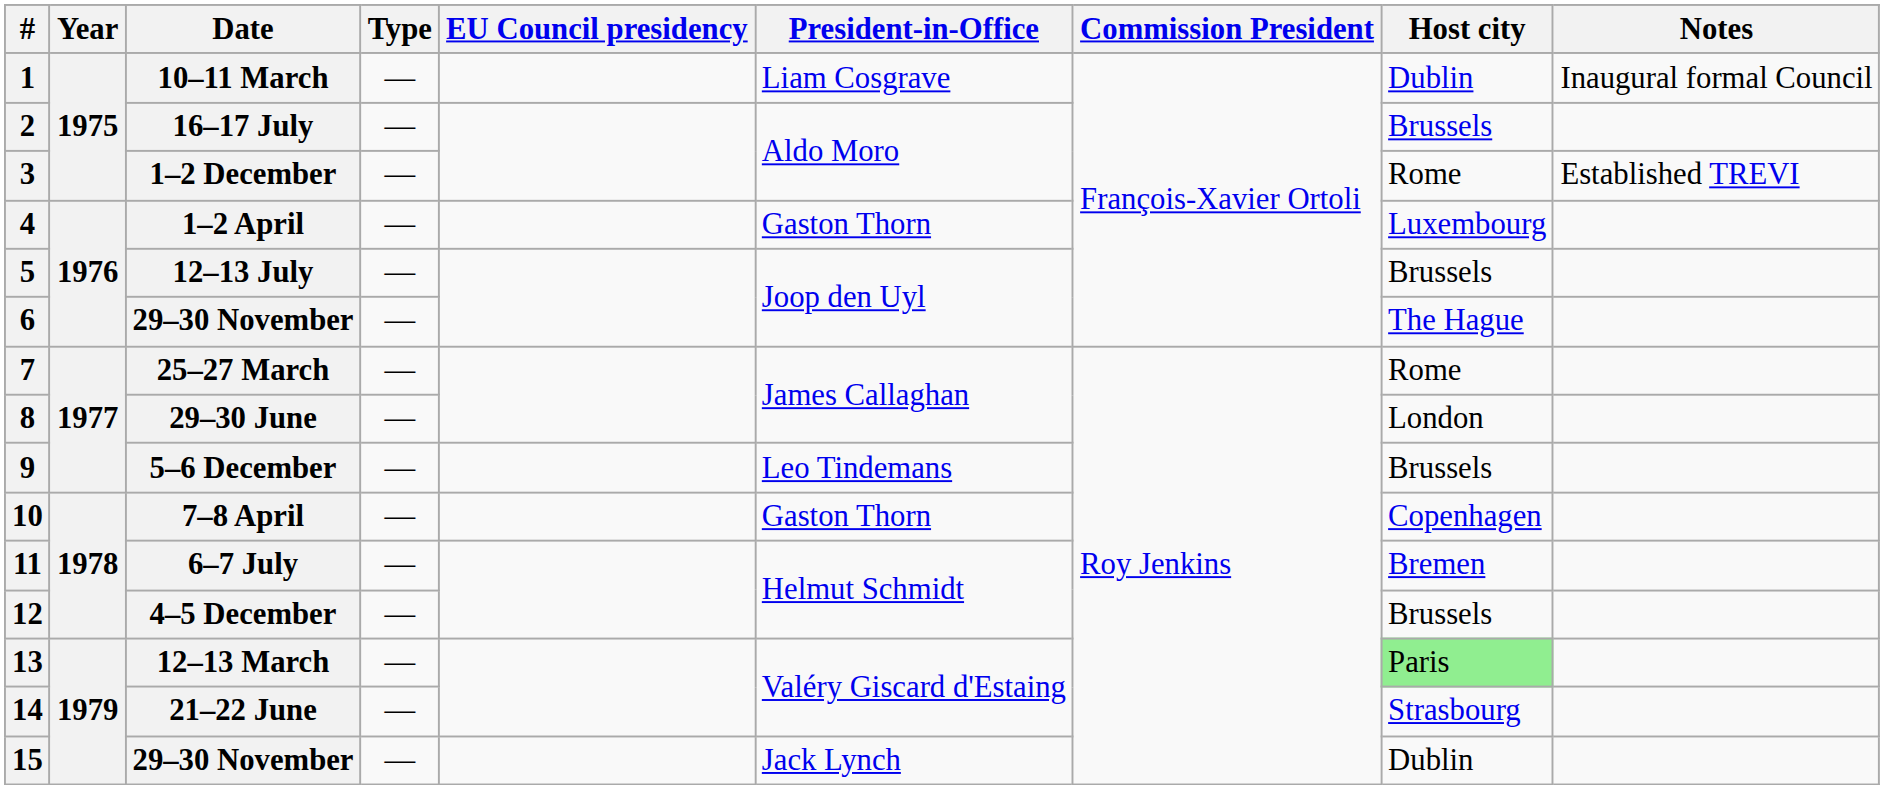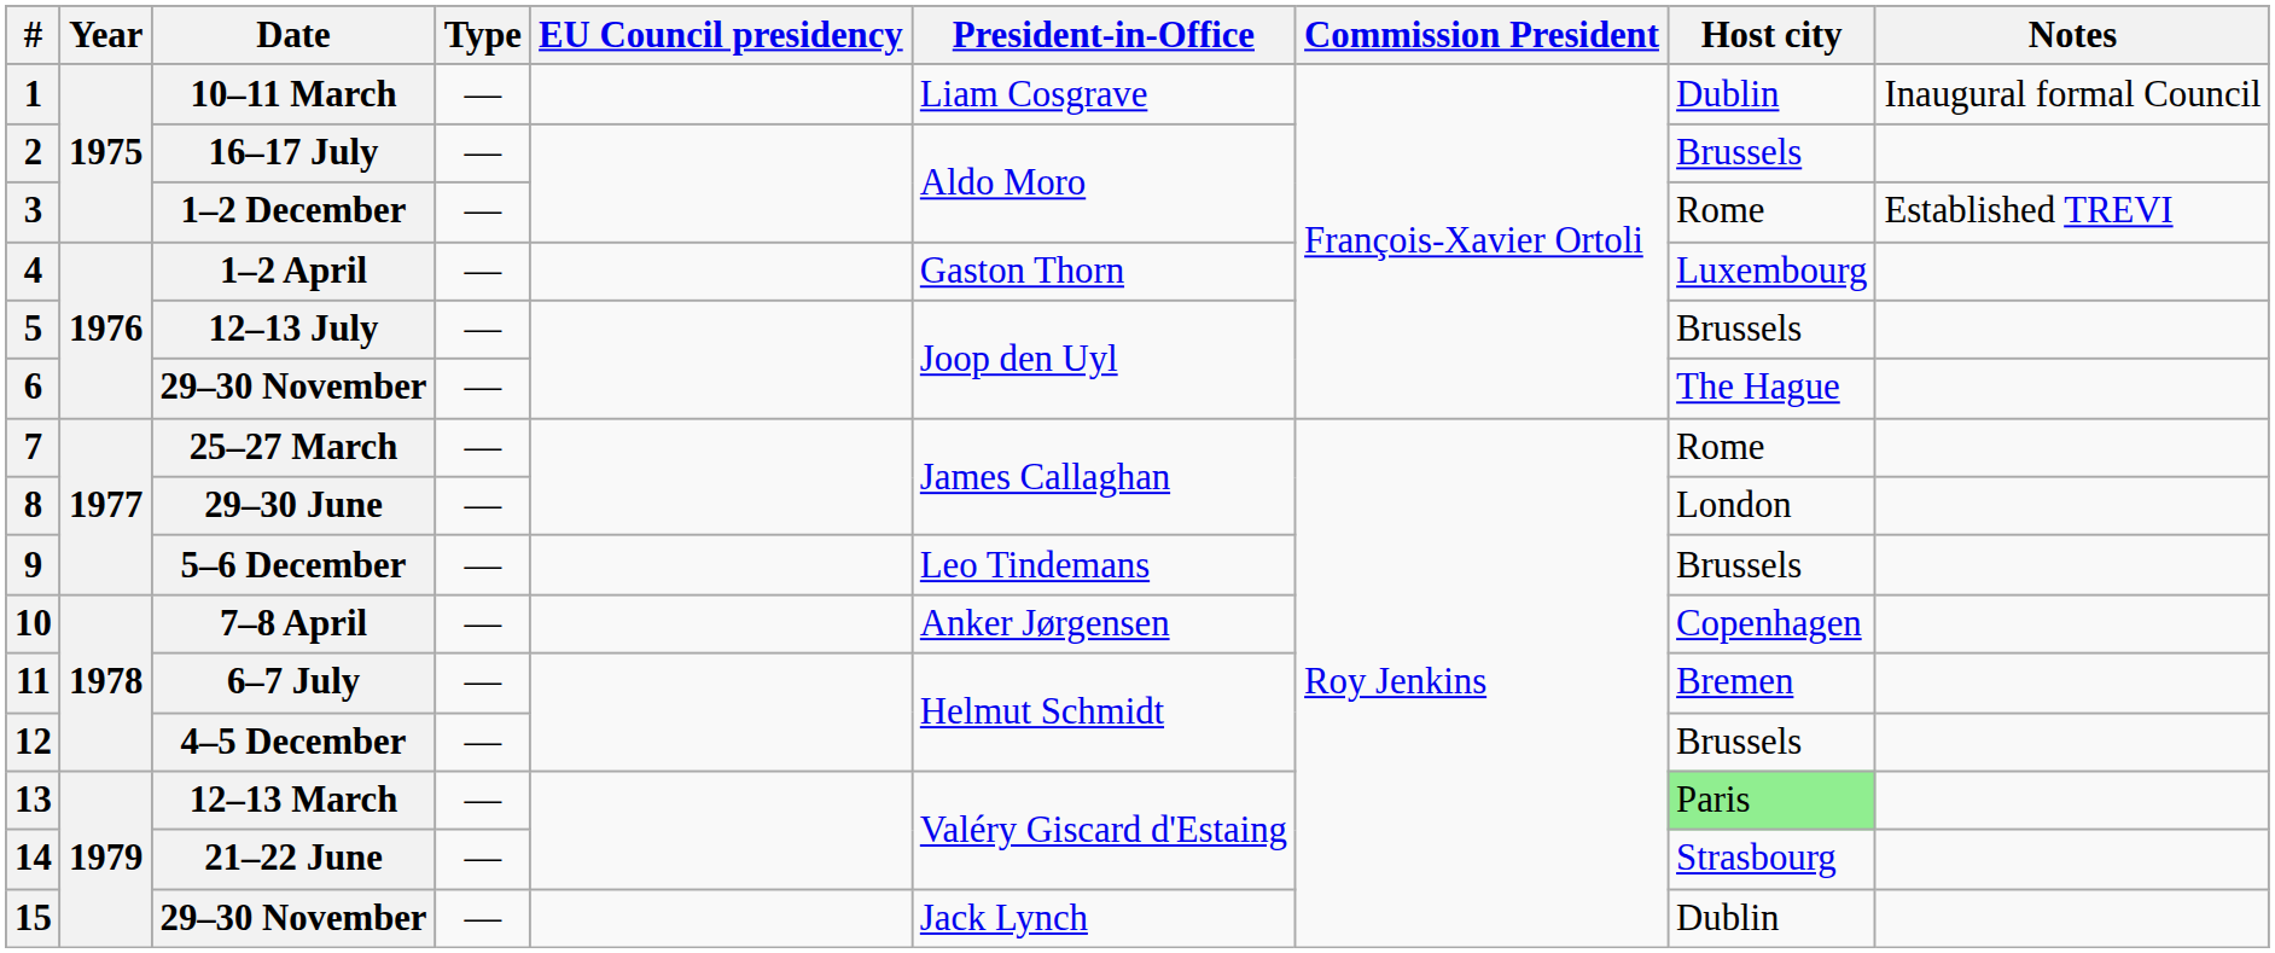 <table class="wikitable">
 <tr>
 <th>#</th>
 <th style="width:10px">Year</th>
 <th>Date</th>
 <th>Type</th>
 <th><a href='#'>EU Council presidency</a></th>
 <th><a href='#'>President-in-Office</a></th>
 <th><a href='#'>Commission President</a></th>
 <th>Host city</th>
 <th>Notes</th>
 </tr>
 <tr>
 <th>1</th>
 <th rowspan=3>1975</th>
 <th>10–11 March</th>
 <td style="text-align:center">―</td>
 <td></td>
 <td><a href='#'>Liam Cosgrave</a></td>
 <td rowspan=6><a href='#'>François-Xavier Ortoli</a></td>
 <td><a href='#'>Dublin</a></td>
 <td> Inaugural formal Council</td>
 </tr>
 <tr>
 <th>2</th>
 <th>16–17 July</th>
 <td style="text-align:center">―</td>
 <td rowspan=2></td>
 <td rowspan=2><a href='#'>Aldo Moro</a></td>
 <td><a href='#'>Brussels</a></td>
 <td></td>
 </tr>
 <tr>
 <th>3</th>
 <th>1–2 December<span></span></th>
 <td style="text-align:center">―</td>
 <td>Rome</td>
 <td> Established <a href='#'>TREVI</a></td>
 </tr>
 <tr>
 <th>4</th>
 <th rowspan=3>1976</th>
 <th>1–2 April</th>
 <td style="text-align:center">―</td>
 <td></td>
 <td><a href='#'>Gaston Thorn</a></td>
 <td><a href='#'>Luxembourg</a></td>
 <td><br></td>
 </tr>
 <tr>
 <th>5</th>
 <th>12–13 July</th>
 <td style="text-align:center">―</td>
 <td rowspan=2></td>
 <td rowspan=2><a href='#'>Joop den Uyl</a></td>
 <td>Brussels</td>
 <td></td>
 </tr>
 <tr>
 <th>6</th>
 <th>29–30 November</th>
 <td style="text-align:center">―</td>
 <td><a href='#'>The Hague</a></td>
 <td></td>
 </tr>
 <tr>
 <th>7</th>
 <th rowspan=3>1977</th>
 <th>25–27 March</th>
 <td style="text-align:center">―</td>
 <td rowspan=2></td>
 <td rowspan=2><a href='#'>James Callaghan</a></td>
 <td rowspan=9><a href='#'>Roy Jenkins</a></td>
 <td>Rome</td>
 <td></td>
 </tr>
 <tr>
 <th>8</th>
 <th>29–30 June</th>
 <td style="text-align:center">―</td>
 <td>London</td>
 <td></td>
 </tr>
 <tr>
 <th>9</th>
 <th>5–6 December</th>
 <td style="text-align:center">―</td>
 <td></td>
 <td><a href='#'>Leo Tindemans</a></td>
 <td>Brussels</td>
 <td></td>
 </tr>
 <tr>
 <th>10</th>
 <th rowspan=3>1978</th>
 <th>7–8 April</th>
 <td style="text-align:center">―</td>
 <td></td>
-<td><a href='#'>Gaston Thorn</a></td>
+<td><a href='#'>Anker Jørgensen</a></td>
 <td><a href='#'>Copenhagen</a></td>
 <td></td>
 </tr>
 <tr>
 <th>11</th>
 <th>6–7 July</th>
 <td style="text-align:center">―</td>
 <td rowspan=2></td>
 <td rowspan=2><a href='#'>Helmut Schmidt</a></td>
 <td><a href='#'>Bremen</a></td>
 <td></td>
 </tr>
 <tr>
 <th>12</th>
 <th>4–5 December</th>
 <td style="text-align:center">―</td>
 <td>Brussels</td>
 <td></td>
 </tr>
 <tr>
 <th>13</th>
 <th rowspan=3>1979</th>
 <th>12–13 March</th>
 <td style="text-align:center">―</td>
 <td rowspan=2></td>
 <td rowspan=2><a href='#'>Valéry Giscard d'Estaing</a></td>
 <td style="background: lightgreen;">Paris</td>
 <td></td>
 </tr>
 <tr>
 <th>14</th>
 <th>21–22 June</th>
 <td style="text-align:center">―</td>
 <td><a href='#'>Strasbourg</a></td>
 <td></td>
 </tr>
 <tr>
 <th>15</th>
 <th>29–30 November</th>
 <td style="text-align:center">―</td>
 <td></td>
 <td><a href='#'>Jack Lynch</a></td>
 <td>Dublin</td>
 <td></td>
 </tr>
 </table>
